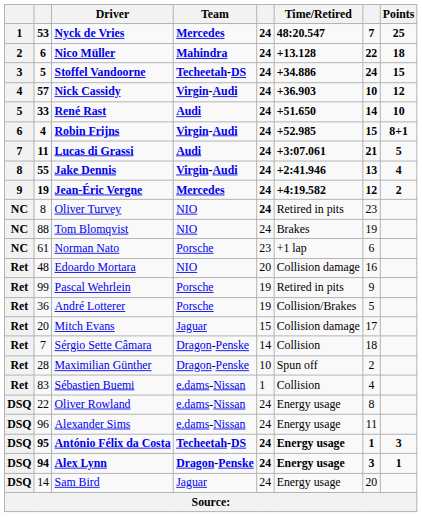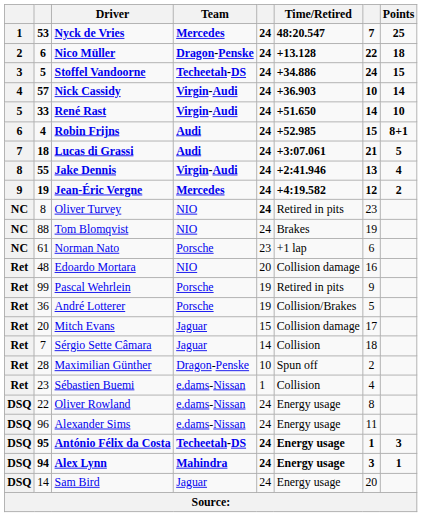 <table class="wikitable sortable" style="font-size: 85%">
 <tr>
 <th scope="col"></th>
 <th scope="col"></th>
 <th scope="col">Driver</th>
 <th scope="col">Team</th>
 <th scope="col"></th>
 <th scope="col" class="unsortable">Time/Retired</th>
 <th scope="col"></th>
 <th scope="col">Points</th>
 </tr>
 <tr>
 <th scope="row">1</th>
 <td align="center"><strong>53</strong></td>
 <td data-sort-value="DEV"> <strong><a href='#'>Nyck de Vries</a></strong></td>
 <td><strong><a href='#'>Mercedes</a></strong></td>
 <td><strong>24</strong></td>
 <td><strong>48:20.547</strong></td>
 <td align="center"><strong>7</strong></td>
 <td align="center"><strong>25</strong></td>
 </tr>
 <tr>
 <th scope="row">2</th>
 <td align="center"><strong>6</strong></td>
 <td data-sort-value="MUL"> <strong><a href='#'>Nico Müller</a></strong></td>
-<td><strong><a href='#'>Mahindra</a></strong></td>
+<td><strong><a href='#'>Dragon</a>-<a href='#'>Penske</a></strong></td>
 <td><strong>24</strong></td>
 <td><strong>+13.128</strong></td>
 <td align="center"><strong>22</strong></td>
 <td align="center"><strong>18</strong></td>
 </tr>
 <tr>
 <th scope="row">3</th>
 <td align="center"><strong>5</strong></td>
 <td data-sort-value="VAN"> <strong><a href='#'>Stoffel Vandoorne</a></strong></td>
 <td><strong><a href='#'>Techeetah</a>-<a href='#'>DS</a></strong></td>
 <td><strong>24</strong></td>
 <td><strong>+34.886</strong></td>
 <td align="center"><strong>24</strong></td>
 <td align="center"><strong>15</strong></td>
 </tr>
 <tr>
 <th scope="row">4</th>
 <td align="center"><strong>57</strong></td>
 <td data-sort-value="CAS"> <strong><a href='#'>Nick Cassidy</a></strong></td>
 <td><strong><a href='#'>Virgin</a>-<a href='#'>Audi</a></strong></td>
 <td><strong>24</strong></td>
 <td><strong>+36.903</strong></td>
 <td align="center"><strong>10</strong></td>
-<td align="center"><strong>12</strong></td>
+<td align="center"><strong>14</strong></td>
 </tr>
 <tr>
 <th scope="row">5</th>
 <td align="center"><strong>33</strong></td>
 <td data-sort-value="RAS"> <strong><a href='#'>René Rast</a></strong></td>
-<td><strong><a href='#'>Audi</a></strong></td>
+<td><strong><a href='#'>Virgin</a>-<a href='#'>Audi</a></strong></td>
 <td><strong>24</strong></td>
 <td><strong>+51.650</strong></td>
 <td align="center"><strong>14</strong></td>
 <td align="center"><strong>10</strong></td>
 </tr>
 <tr>
 <th scope="row">6</th>
 <td align="center"><strong>4</strong></td>
 <td data-sort-value="FRI"> <strong><a href='#'>Robin Frijns</a></strong></td>
-<td><strong><a href='#'>Virgin</a>-<a href='#'>Audi</a></strong></td>
+<td><strong><a href='#'>Audi</a></strong></td>
 <td><strong>24</strong></td>
 <td><strong>+52.985</strong></td>
 <td align="center"><strong>15</strong></td>
 <td align="center"><strong>8+1</strong></td>
 </tr>
 <tr>
 <th scope="row">7</th>
-<td align="center"><strong>11</strong></td>
+<td align="center"><strong>18</strong></td>
 <td data-sort-value="DIG"> <strong><a href='#'>Lucas di Grassi</a></strong></td>
 <td><strong><a href='#'>Audi</a></strong></td>
 <td><strong>24</strong></td>
 <td><strong>+3:07.061</strong></td>
 <td align="center"><strong>21</strong></td>
 <td align="center"><strong>5</strong></td>
 </tr>
 <tr>
 <th scope="row">8</th>
 <td align="center"><strong>55</strong></td>
 <td data-sort-value="DEN"> <strong><a href='#'>Jake Dennis</a></strong></td>
 <td><strong><a href='#'>Virgin</a>-<a href='#'>Audi</a></strong></td>
 <td><strong>24</strong></td>
 <td><strong>+2:41.946</strong></td>
 <td align="center"><strong>13</strong></td>
 <td align="center"><strong>4</strong></td>
 </tr>
 <tr>
 <th scope="row">9</th>
 <td align="center"><strong>19</strong></td>
 <td data-sort-value="JEV"> <strong><a href='#'>Jean-Éric Vergne</a></strong></td>
 <td><strong><a href='#'>Mercedes</a></strong></td>
 <td><strong>24</strong></td>
 <td><strong>+4:19.582</strong></td>
 <td align="center"><strong>12</strong></td>
 <td align="center"><strong>2</strong></td>
 </tr>
 <tr>
 <th scope="row">NC</th>
 <td align="center">8</td>
 <td data-sort-value="TUR"> <a href='#'>Oliver Turvey</a></td>
 <td><a href='#'>NIO</a></td>
 <td><strong>24</strong></td>
 <td>Retired in pits</td>
 <td align="center">23</td>
 <td align="center"></td>
 </tr>
 <tr>
 <th scope="row">NC</th>
 <td align="center">88</td>
 <td data-sort-value="BLO"> <a href='#'>Tom Blomqvist</a></td>
 <td><a href='#'>NIO</a></td>
 <td>24</td>
 <td>Brakes</td>
 <td align="center">19</td>
 <td align="center"></td>
 </tr>
 <tr>
 <th scope="row">NC</th>
 <td align="center">61</td>
 <td data-sort-value="NAT"> <a href='#'>Norman Nato</a></td>
 <td><a href='#'>Porsche</a></td>
 <td>23</td>
 <td>+1 lap</td>
 <td align="center">6</td>
 <td align="center"></td>
 </tr>
 <tr>
 <th scope="row">Ret</th>
 <td align="center">48</td>
 <td data-sort-value="MOR"> <a href='#'>Edoardo Mortara</a></td>
 <td><a href='#'>NIO</a></td>
 <td>20</td>
 <td>Collision damage</td>
 <td align="center">16</td>
 <td align="center"></td>
 </tr>
 <tr>
 <th scope="row">Ret</th>
 <td align="center">99</td>
 <td data-sort-value="WEH"> <a href='#'>Pascal Wehrlein</a></td>
 <td><a href='#'>Porsche</a></td>
 <td>19</td>
 <td>Retired in pits</td>
 <td align="center">9</td>
 <td align="center"></td>
 </tr>
 <tr>
 <th scope="row">Ret</th>
 <td align="center">36</td>
 <td data-sort-value="LOT"> <a href='#'>André Lotterer</a></td>
 <td><a href='#'>Porsche</a></td>
 <td>19</td>
 <td>Collision/Brakes</td>
 <td align="center">5</td>
 <td align="center"></td>
 </tr>
 <tr>
 <th scope="row">Ret</th>
 <td align="center">20</td>
 <td data-sort-value="EVA"> <a href='#'>Mitch Evans</a></td>
 <td><a href='#'>Jaguar</a></td>
 <td>15</td>
 <td>Collision damage</td>
 <td align="center">17</td>
 <td align="center"></td>
 </tr>
 <tr>
 <th scope="row">Ret</th>
 <td align="center">7</td>
 <td data-sort-value="SET"> <a href='#'>Sérgio Sette Câmara</a></td>
-<td><a href='#'>Dragon</a>-<a href='#'>Penske</a></td>
+<td><a href='#'>Jaguar</a></td>
 <td>14</td>
 <td>Collision</td>
 <td align="center">18</td>
 <td align="center"></td>
 </tr>
 <tr>
 <th scope="row">Ret</th>
 <td align="center">28</td>
 <td data-sort-value="GUE"> <a href='#'>Maximilian Günther</a></td>
 <td><a href='#'>Dragon</a>-<a href='#'>Penske</a></td>
 <td>10</td>
 <td>Spun off</td>
 <td align="center">2</td>
 <td align="center"></td>
 </tr>
 <tr>
 <th scope="row">Ret</th>
-<td align="center">83</td>
+<td align="center">23</td>
 <td data-sort-value="BUE"> <a href='#'>Sébastien Buemi</a></td>
 <td><a href='#'>e.dams</a>-<a href='#'>Nissan</a></td>
 <td>1</td>
 <td>Collision</td>
 <td align="center">4</td>
 <td align="center"></td>
 </tr>
 <tr>
 <th scope="row">DSQ</th>
 <td align="center">22</td>
 <td data-sort-value="ROW"> <a href='#'>Oliver Rowland</a></td>
 <td><a href='#'>e.dams</a>-<a href='#'>Nissan</a></td>
 <td>24</td>
 <td>Energy usage</td>
 <td align="center">8</td>
 <td align="center"></td>
 </tr>
 <tr>
 <th scope="row">DSQ</th>
 <td align="center">96</td>
 <td data-sort-value="SIM"> <a href='#'>Alexander Sims</a></td>
 <td><a href='#'>e.dams</a>-<a href='#'>Nissan</a></td>
 <td>24</td>
 <td>Energy usage</td>
 <td align="center">11</td>
 <td align="center"></td>
 </tr>
 <tr>
 <th scope="row">DSQ</th>
 <td align="center"><strong>95</strong></td>
 <td data-sort-value="DAC"> <strong><a href='#'>António Félix da Costa</a></strong></td>
 <td><strong><a href='#'>Techeetah</a>-<a href='#'>DS</a></strong></td>
 <td><strong>24</strong></td>
 <td><strong>Energy usage</strong></td>
 <td align="center"><strong>1</strong></td>
 <td align="center"><strong>3</strong></td>
 </tr>
 <tr>
 <th scope="row">DSQ</th>
 <td align="center"><strong>94</strong></td>
 <td data-sort-value="LYN"> <strong><a href='#'>Alex Lynn</a></strong></td>
-<td><strong><a href='#'>Dragon</a>-<a href='#'>Penske</a></strong></td>
+<td><strong><a href='#'>Mahindra</a></strong></td>
 <td><strong>24</strong></td>
 <td><strong>Energy usage</strong></td>
 <td align="center"><strong>3</strong></td>
 <td align="center"><strong>1</strong></td>
 </tr>
 <tr>
 <th scope="row">DSQ</th>
 <td align="center">14</td>
 <td data-sort-value="BIR"> <a href='#'>Sam Bird</a></td>
 <td><a href='#'>Jaguar</a></td>
 <td>24</td>
 <td>Energy usage</td>
 <td align="center">20</td>
 <td align="center"></td>
 </tr>
 <tr>
 <th colspan="8">Source:</th>
 </tr>
 </table>
